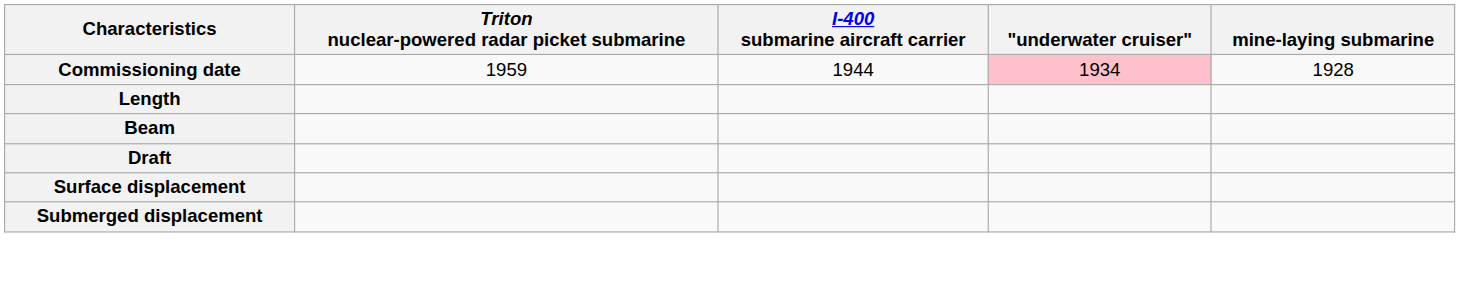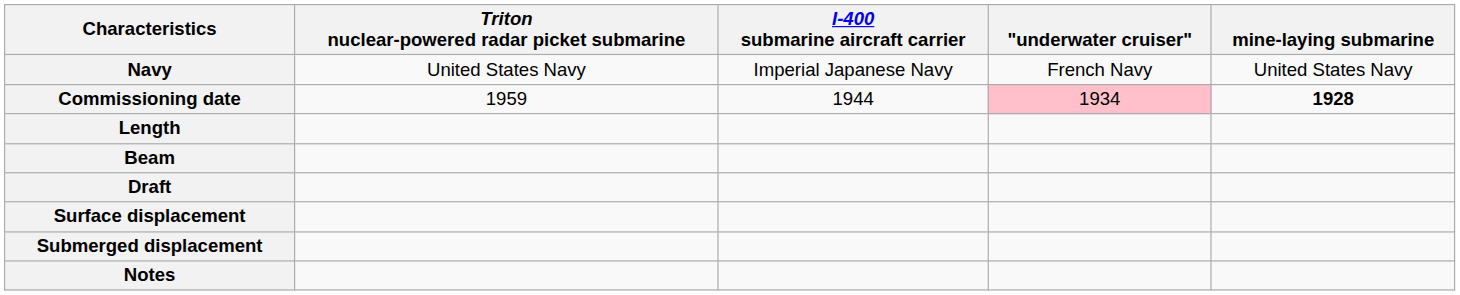 <table class="wikitable" style="text-align:center; width:99%;">
 <tr>
 <th style="width:20%;">Characteristics</th>
 <th style="text-align:center;"><em>Triton</em><br>nuclear-powered radar picket submarine</th>
 <th style="text-align:center;"><a href='#'><em>I-400</em></a><br>submarine aircraft carrier</th>
 <th style="text-align:center;"><br>"underwater cruiser"</th>
 <th style="text-align:center;"><br>mine-laying submarine</th>
 </tr>
 <tr>
+<th>Navy</th>
+<td>United States Navy</td>
+<td>Imperial Japanese Navy</td>
+<td>French Navy</td>
+<td>United States Navy</td>
+</tr>
+<tr>
 <th>Commissioning date</th>
 <td>1959</td>
 <td>1944</td>
 <td style="background: pink;">1934</td>
-<td>1928</td>
+<td><strong>1928</strong></td>
 </tr>
 <tr>
 <th>Length</th>
 <td></td>
 <td></td>
 <td></td>
 <td></td>
 </tr>
 <tr>
 <th>Beam</th>
 <td></td>
 <td></td>
 <td></td>
 <td></td>
 </tr>
 <tr>
 <th>Draft</th>
 <td></td>
 <td></td>
 <td></td>
 <td></td>
 </tr>
 <tr>
 <th>Surface displacement</th>
 <td></td>
 <td></td>
 <td></td>
 <td></td>
 </tr>
 <tr>
 <th>Submerged displacement</th>
 <td></td>
 <td></td>
 <td></td>
 <td></td>
 </tr>
+<tr>
+<th>Notes</th>
+<td></td>
+<td></td>
+<td></td>
+<td></td>
+</tr>
 </table>
